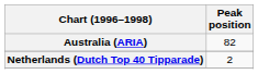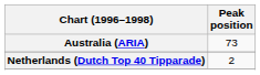 <table class="wikitable sortable plainrowheaders" style="text-align:center">
 <tr>
 <th>Chart (1996–1998)</th>
 <th>Peak<br>position</th>
 </tr>
 <tr>
 <th scope="row">Australia (<a href='#'>ARIA</a>)</th>
-<td>82</td>
+<td>73</td>
 </tr>
 <tr>
 </tr>
 <tr>
 </tr>
 <tr>
 <th scope="row">Netherlands (<a href='#'>Dutch Top 40 Tipparade</a>)</th>
 <td>2</td>
 </tr>
 <tr>
 </tr>
 <tr>
 </tr>
 <tr>
 </tr>
 <tr>
 </tr>
 <tr>
 </tr>
 <tr>
 </tr>
 <tr>
 </tr>
 <tr>
 </tr>
 </table>
